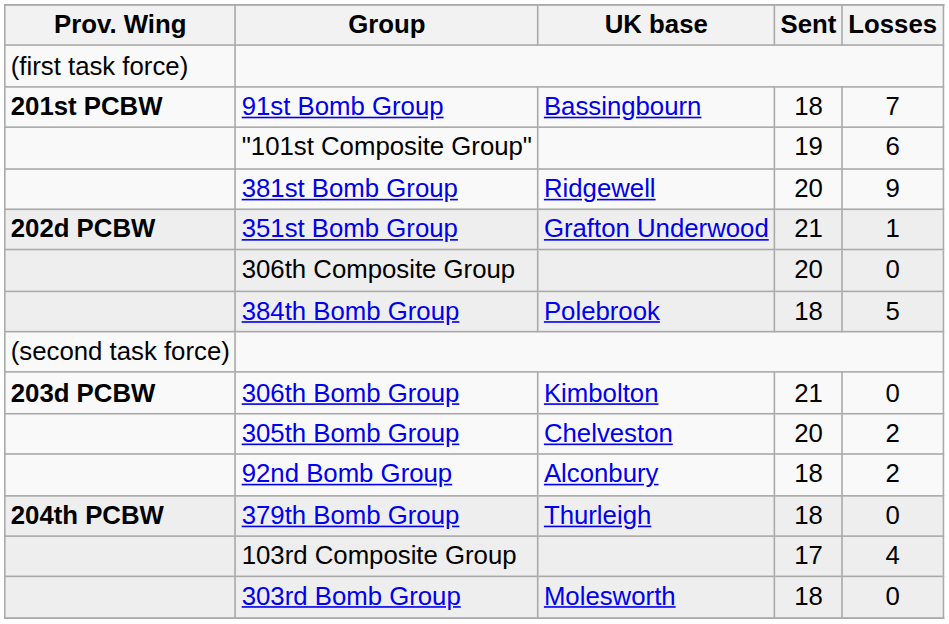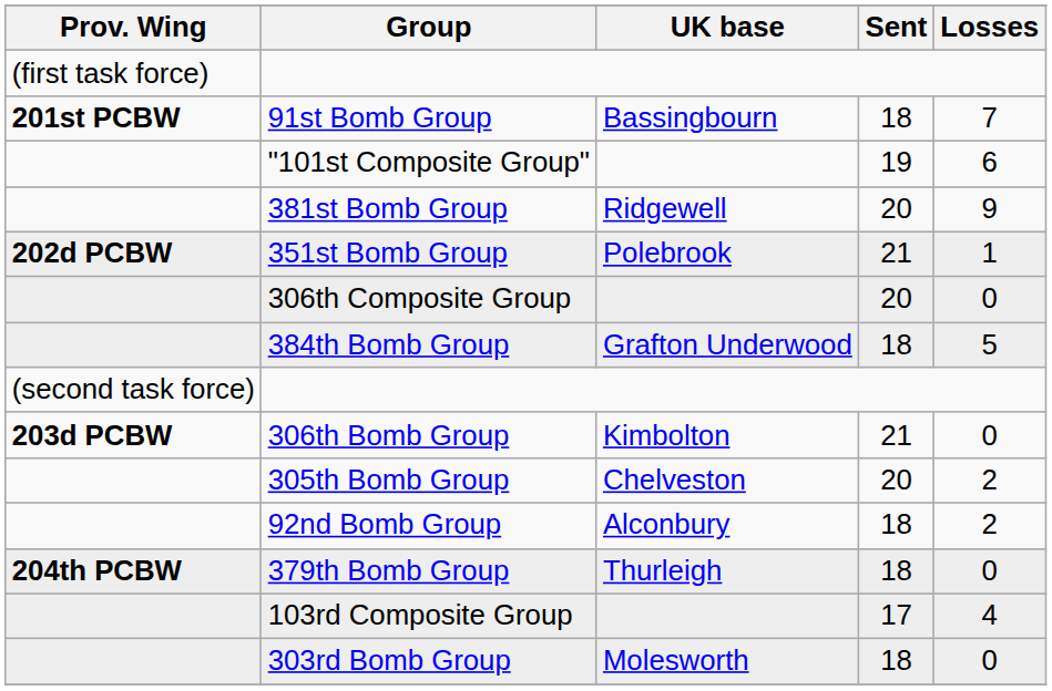 <table class="wikitable">
 <tr>
 </tr>
 <tr>
 </tr>
 <tr>
 <th>Prov. Wing</th>
 <th>Group</th>
 <th>UK base</th>
 <th>Sent</th>
 <th>Losses</th>
 </tr>
 <tr>
 <td>(first task force)</td>
 </tr>
 <tr>
 <td><strong>201st PCBW</strong></td>
 <td><a href='#'>91st Bomb Group</a></td>
 <td><a href='#'>Bassingbourn</a></td>
 <td align=center>18</td>
 <td align=center>7</td>
 </tr>
 <tr>
 <td></td>
 <td>"101st Composite Group"</td>
 <td></td>
 <td align=center>19</td>
 <td align=center>6</td>
 </tr>
 <tr>
 <td></td>
 <td><a href='#'>381st Bomb Group</a></td>
 <td><a href='#'>Ridgewell</a></td>
 <td align=center>20</td>
 <td align=center>9</td>
 </tr>
 <tr style="background: #eeeeee;">
 <td><strong>202d PCBW</strong></td>
 <td><a href='#'>351st Bomb Group</a></td>
-<td><a href='#'>Grafton Underwood</a></td>
+<td><a href='#'>Polebrook</a></td>
 <td align=center>21</td>
 <td align=center>1</td>
 </tr>
 <tr style="background: #eeeeee;">
 <td></td>
 <td>306th Composite Group</td>
 <td></td>
 <td align=center>20</td>
 <td align=center>0</td>
 </tr>
 <tr style="background: #eeeeee;">
 <td></td>
 <td><a href='#'>384th Bomb Group</a></td>
-<td><a href='#'>Polebrook</a></td>
+<td><a href='#'>Grafton Underwood</a></td>
 <td align=center>18</td>
 <td align=center>5</td>
 </tr>
 <tr>
 <td>(second task force)</td>
 </tr>
 <tr>
 <td><strong>203d PCBW</strong></td>
 <td><a href='#'>306th Bomb Group</a></td>
 <td><a href='#'>Kimbolton</a></td>
 <td align=center>21</td>
 <td align=center>0</td>
 </tr>
 <tr>
 <td></td>
 <td><a href='#'>305th Bomb Group</a></td>
 <td><a href='#'>Chelveston</a></td>
 <td align=center>20</td>
 <td align=center>2</td>
 </tr>
 <tr>
 <td></td>
 <td><a href='#'>92nd Bomb Group</a></td>
 <td><a href='#'>Alconbury</a></td>
 <td align=center>18</td>
 <td align=center>2</td>
 </tr>
 <tr style="background: #eeeeee;">
 <td><strong>204th PCBW</strong></td>
 <td><a href='#'>379th Bomb Group</a></td>
 <td><a href='#'>Thurleigh</a></td>
 <td align=center>18</td>
 <td align=center>0</td>
 </tr>
 <tr style="background: #eeeeee;">
 <td></td>
 <td>103rd Composite Group</td>
 <td></td>
 <td align=center>17</td>
 <td align=center>4</td>
 </tr>
 <tr style="background: #eeeeee;">
 <td></td>
 <td><a href='#'>303rd Bomb Group</a></td>
 <td><a href='#'>Molesworth</a></td>
 <td align=center>18</td>
 <td align=center>0</td>
 </tr>
 <tr>
 </tr>
 </table>
